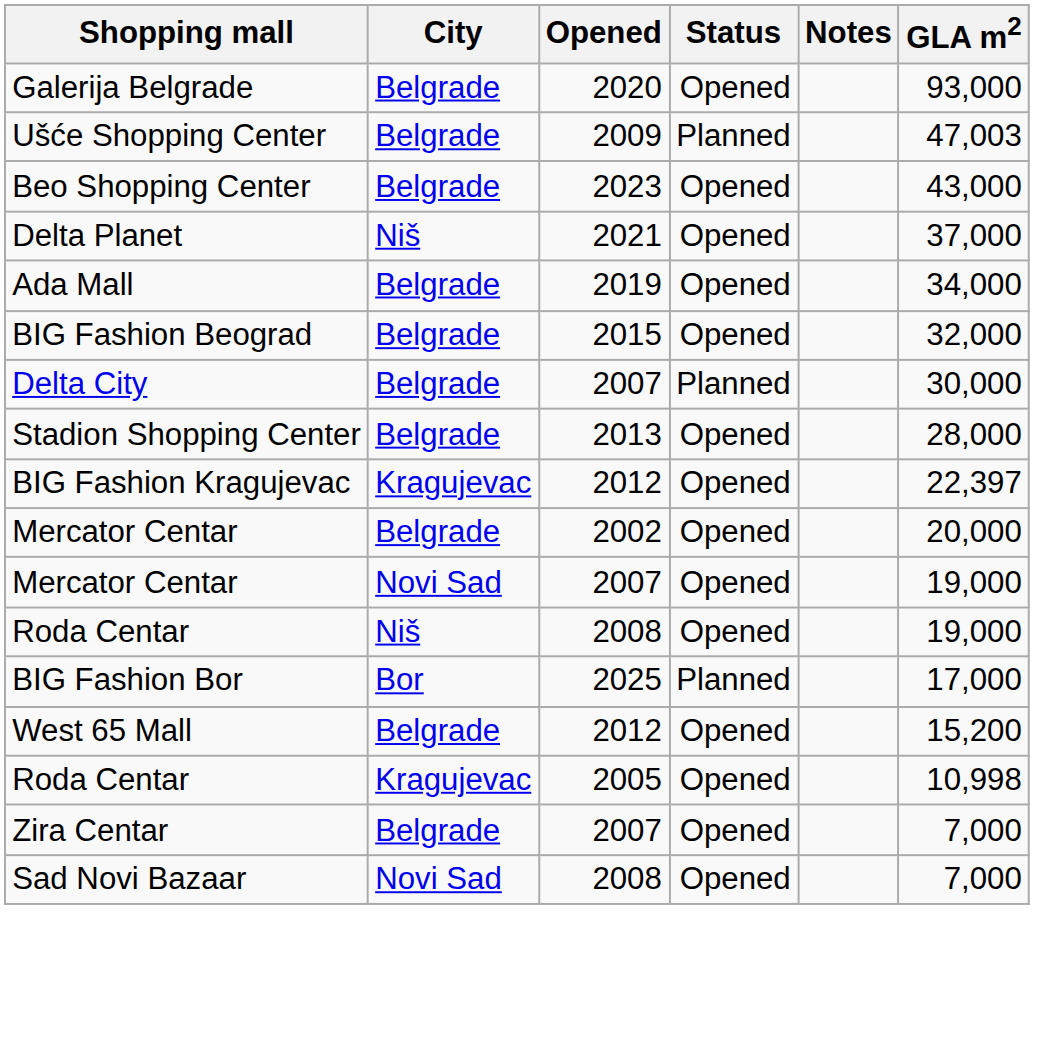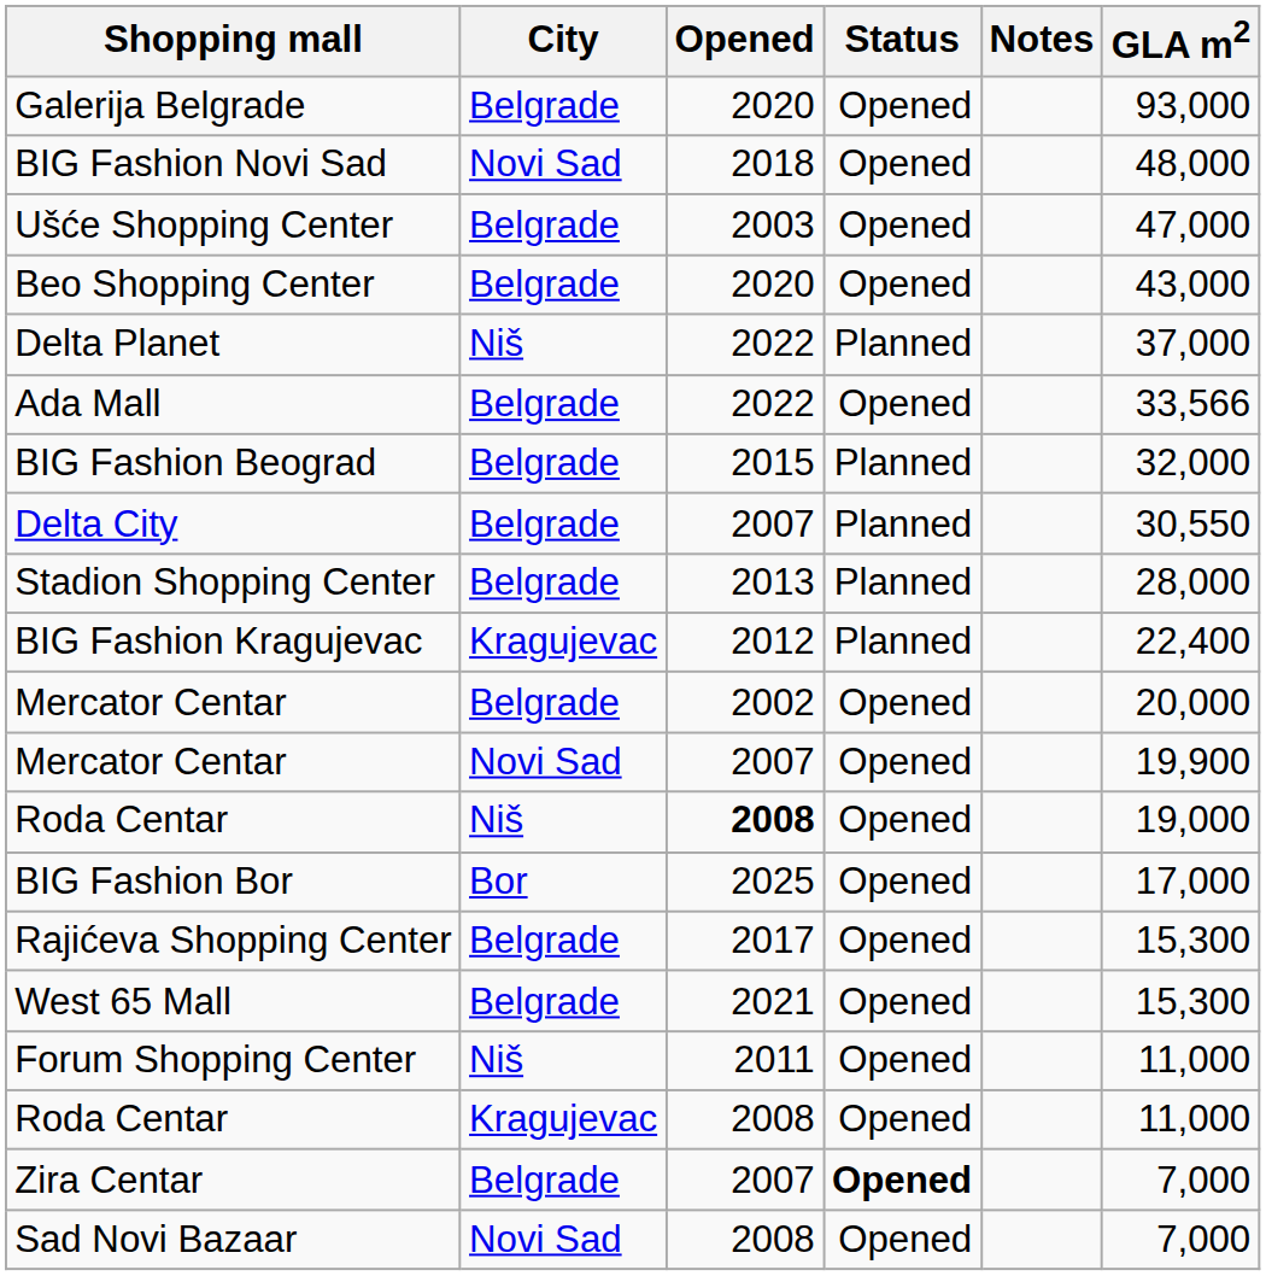 <table class="wikitable sortable">
 <tr>
 <th>Shopping mall</th>
 <th>City</th>
 <th>Opened</th>
 <th>Status</th>
 <th>Notes</th>
 <th>GLA m<sup>2</sup></th>
 </tr>
 <tr>
 <td>Galerija Belgrade</td>
 <td><a href='#'>Belgrade</a></td>
 <td style="text-align:right;">2020</td>
 <td style="text-align:right;">Opened</td>
 <td style="text-align:center;"></td>
 <td style="text-align:right;">93,000</td>
 </tr>
 <tr>
+<td>BIG Fashion Novi Sad</td>
+<td><a href='#'>Novi Sad</a></td>
+<td style="text-align:right;">2018</td>
+<td style="text-align:right;">Opened</td>
+<td style="text-align:center;"></td>
+<td style="text-align:right;">48,000</td>
+</tr>
+<tr>
 <td>Ušće Shopping Center</td>
 <td><a href='#'>Belgrade</a></td>
-<td style="text-align:right;">2009</td>
-<td style="text-align:right;">Planned</td>
+<td style="text-align:right;">2003</td>
+<td style="text-align:right;">Opened</td>
 <td style="text-align:center;"></td>
-<td style="text-align:right;">47,003</td>
+<td style="text-align:right;">47,000</td>
 </tr>
 <tr>
 <td>Beo Shopping Center</td>
 <td><a href='#'>Belgrade</a></td>
-<td style="text-align:right;">2023</td>
+<td style="text-align:right;">2020</td>
 <td style="text-align:right;">Opened</td>
 <td style="text-align:center;"></td>
 <td style="text-align:right;">43,000</td>
 </tr>
 <tr>
 <td>Delta Planet</td>
 <td><a href='#'>Niš</a></td>
-<td style="text-align:right;">2021</td>
-<td style="text-align:right;">Opened</td>
+<td style="text-align:right;">2022</td>
+<td style="text-align:right;">Planned</td>
 <td style="text-align:center;"></td>
 <td style="text-align:right;">37,000</td>
 </tr>
 <tr>
 <td>Ada Mall</td>
 <td><a href='#'>Belgrade</a></td>
-<td style="text-align:right;">2019</td>
+<td style="text-align:right;">2022</td>
 <td style="text-align:right;">Opened</td>
 <td style="text-align:center;"></td>
-<td style="text-align:right;">34,000</td>
+<td style="text-align:right;">33,566</td>
 </tr>
 <tr>
 <td>BIG Fashion Beograd</td>
 <td><a href='#'>Belgrade</a></td>
 <td style="text-align:right;">2015</td>
-<td style="text-align:right;">Opened</td>
+<td style="text-align:right;">Planned</td>
 <td style="text-align:center;"></td>
 <td style="text-align:right;">32,000</td>
 </tr>
 <tr>
 <td><a href='#'>Delta City</a></td>
 <td><a href='#'>Belgrade</a></td>
 <td style="text-align:right;">2007</td>
 <td style="text-align:right;">Planned</td>
 <td style="text-align:center;"></td>
-<td style="text-align:right;">30,000</td>
+<td style="text-align:right;">30,550</td>
 </tr>
 <tr>
 <td>Stadion Shopping Center</td>
 <td><a href='#'>Belgrade</a></td>
 <td style="text-align:right;">2013</td>
-<td style="text-align:right;">Opened</td>
+<td style="text-align:right;">Planned</td>
 <td style="text-align:center;"></td>
 <td style="text-align:right;">28,000</td>
 </tr>
 <tr>
 <td>BIG Fashion Kragujevac</td>
 <td><a href='#'>Kragujevac</a></td>
 <td style="text-align:right;">2012</td>
-<td style="text-align:right;">Opened</td>
+<td style="text-align:right;">Planned</td>
 <td style="text-align:center;"></td>
-<td style="text-align:right;">22,397</td>
+<td style="text-align:right;">22,400</td>
 </tr>
 <tr>
 <td>Mercator Centar</td>
 <td><a href='#'>Belgrade</a></td>
 <td style="text-align:right;">2002</td>
 <td style="text-align:right;">Opened</td>
 <td style="text-align:center;"></td>
 <td style="text-align:right;">20,000</td>
 </tr>
 <tr>
 <td>Mercator Centar</td>
 <td><a href='#'>Novi Sad</a></td>
 <td style="text-align:right;">2007</td>
 <td style="text-align:right;">Opened</td>
 <td style="text-align:center;"></td>
-<td style="text-align:right;">19,000</td>
+<td style="text-align:right;">19,900</td>
 </tr>
 <tr>
 <td>Roda Centar</td>
 <td><a href='#'>Niš</a></td>
-<td style="text-align:right;">2008</td>
+<td style="text-align:right;"><strong>2008</strong></td>
 <td style="text-align:right;">Opened</td>
 <td style="text-align:center;"></td>
 <td style="text-align:right;">19,000</td>
 </tr>
 <tr>
 <td>BIG Fashion Bor</td>
 <td><a href='#'>Bor</a></td>
 <td style="text-align:right;">2025</td>
-<td style="text-align:right;">Planned</td>
+<td style="text-align:right;">Opened</td>
 <td style="text-align:center;"></td>
 <td style="text-align:right;">17,000</td>
 </tr>
 <tr>
+<td>Rajićeva Shopping Center</td>
+<td><a href='#'>Belgrade</a></td>
+<td style="text-align:right;">2017</td>
+<td style="text-align:right;">Opened</td>
+<td style="text-align:center;"></td>
+<td style="text-align:right;">15,300</td>
+</tr>
+<tr>
 <td>West 65 Mall</td>
 <td><a href='#'>Belgrade</a></td>
-<td style="text-align:right;">2012</td>
+<td style="text-align:right;">2021</td>
 <td style="text-align:right;">Opened</td>
 <td style="text-align:center;"></td>
-<td style="text-align:right;">15,200</td>
+<td style="text-align:right;">15,300</td>
+</tr>
+<tr>
+<td>Forum Shopping Center</td>
+<td><a href='#'>Niš</a></td>
+<td style="text-align:right;">2011</td>
+<td style="text-align:right;">Opened</td>
+<td style="text-align:center;"></td>
+<td style="text-align:right;">11,000</td>
 </tr>
 <tr>
 <td>Roda Centar</td>
 <td><a href='#'>Kragujevac</a></td>
-<td style="text-align:right;">2005</td>
+<td style="text-align:right;">2008</td>
 <td style="text-align:right;">Opened</td>
 <td style="text-align:center;"></td>
-<td style="text-align:right;">10,998</td>
+<td style="text-align:right;">11,000</td>
 </tr>
 <tr>
 <td>Zira Centar</td>
 <td><a href='#'>Belgrade</a></td>
 <td style="text-align:right;">2007</td>
-<td style="text-align:right;">Opened</td>
+<td style="text-align:right;"><strong>Opened</strong></td>
 <td style="text-align:center;"></td>
 <td style="text-align:right;">7,000</td>
 </tr>
 <tr>
 <td>Sad Novi Bazaar</td>
 <td><a href='#'>Novi Sad</a></td>
 <td style="text-align:right;">2008</td>
 <td style="text-align:right;">Opened</td>
 <td style="text-align:center;"></td>
 <td style="text-align:right;">7,000</td>
 </tr>
 </table>
